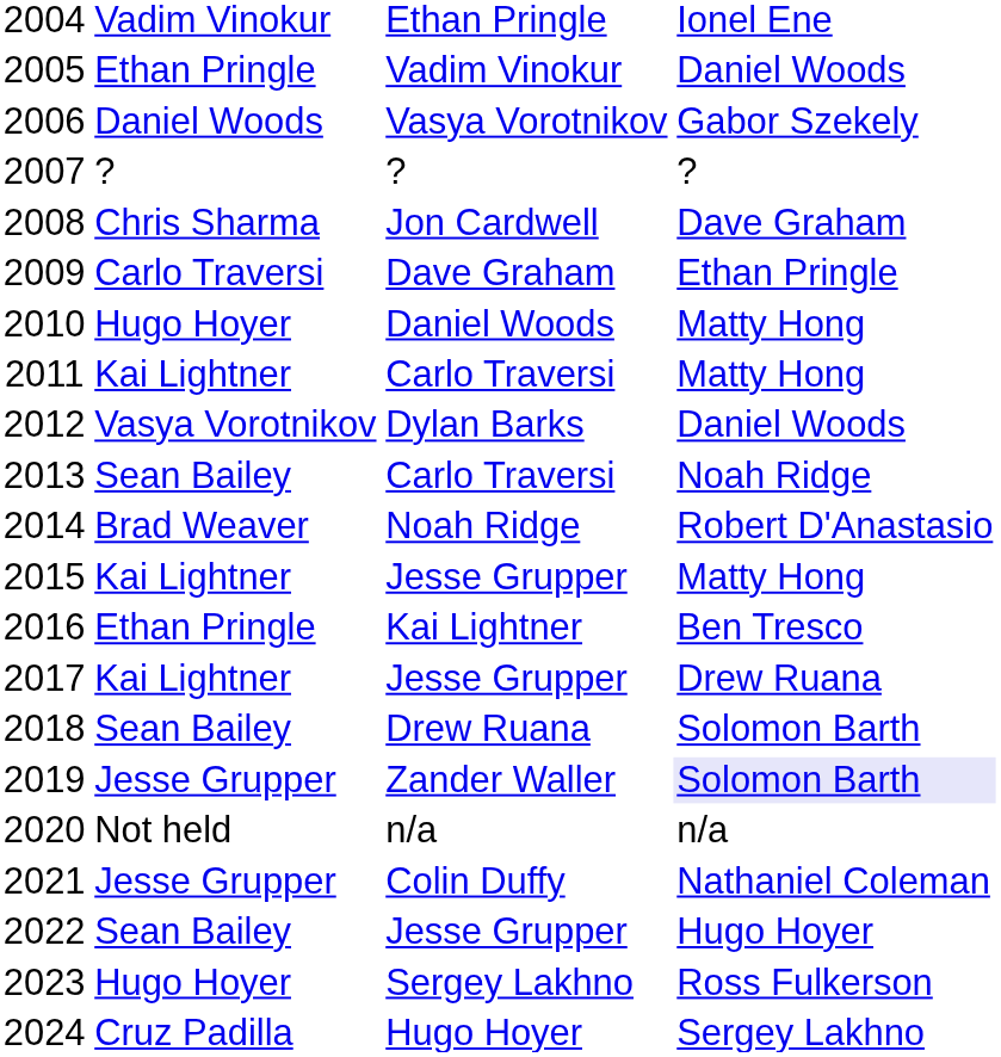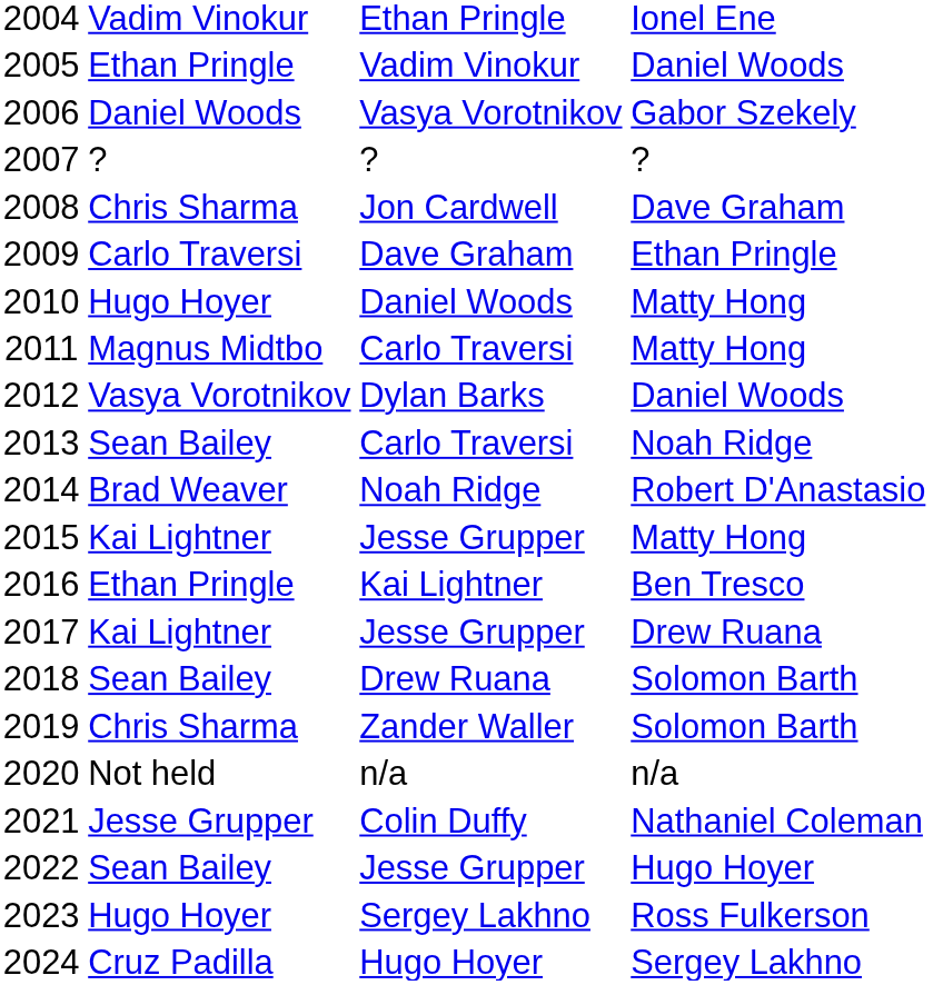 <table>
 <tr>
 <td style="text-align:center;">2004</td>
 <td><a href='#'>Vadim Vinokur</a></td>
 <td><a href='#'>Ethan Pringle</a></td>
 <td><a href='#'>Ionel Ene</a></td>
 </tr>
 <tr>
 <td style="text-align:center;">2005</td>
 <td><a href='#'>Ethan Pringle</a></td>
 <td><a href='#'>Vadim Vinokur</a></td>
 <td><a href='#'>Daniel Woods</a></td>
 </tr>
 <tr>
 <td style="text-align:center;">2006</td>
 <td><a href='#'>Daniel Woods</a></td>
 <td><a href='#'>Vasya Vorotnikov</a></td>
 <td><a href='#'>Gabor Szekely</a></td>
 </tr>
 <tr>
 <td style="text-align:center;">2007</td>
 <td>?</td>
 <td>?</td>
 <td>?</td>
 </tr>
 <tr>
 <td style="text-align:center;">2008</td>
 <td><a href='#'>Chris Sharma</a></td>
 <td><a href='#'>Jon Cardwell</a></td>
 <td><a href='#'>Dave Graham</a></td>
 </tr>
 <tr>
 <td style="text-align:center;">2009</td>
 <td><a href='#'>Carlo Traversi</a></td>
 <td><a href='#'>Dave Graham</a></td>
 <td><a href='#'>Ethan Pringle</a></td>
 </tr>
 <tr>
 <td style="text-align:center;">2010</td>
 <td><a href='#'>Hugo Hoyer</a></td>
 <td><a href='#'>Daniel Woods</a></td>
 <td><a href='#'>Matty Hong</a></td>
 </tr>
 <tr>
 <td style="text-align:center;">2011</td>
-<td><a href='#'>Kai Lightner</a></td>
+<td><a href='#'>Magnus Midtbo</a></td>
 <td><a href='#'>Carlo Traversi</a></td>
 <td><a href='#'>Matty Hong</a></td>
 </tr>
 <tr>
 <td style="text-align:center;">2012</td>
 <td><a href='#'>Vasya Vorotnikov</a></td>
 <td><a href='#'>Dylan Barks</a></td>
 <td><a href='#'>Daniel Woods</a></td>
 </tr>
 <tr>
 <td style="text-align:center;">2013</td>
 <td><a href='#'>Sean Bailey</a></td>
 <td><a href='#'>Carlo Traversi</a></td>
 <td><a href='#'>Noah Ridge</a></td>
 </tr>
 <tr>
 <td style="text-align:center;">2014</td>
 <td><a href='#'>Brad Weaver</a></td>
 <td><a href='#'>Noah Ridge</a></td>
 <td><a href='#'>Robert D'Anastasio</a></td>
 </tr>
 <tr>
 <td style="text-align:center;">2015</td>
 <td><a href='#'>Kai Lightner</a></td>
 <td><a href='#'>Jesse Grupper</a></td>
 <td><a href='#'>Matty Hong</a></td>
 </tr>
 <tr>
 <td style="text-align:center;">2016</td>
 <td><a href='#'>Ethan Pringle</a></td>
 <td><a href='#'>Kai Lightner</a></td>
 <td><a href='#'>Ben Tresco</a></td>
 </tr>
 <tr>
 <td style="text-align:center;">2017</td>
 <td><a href='#'>Kai Lightner</a></td>
 <td><a href='#'>Jesse Grupper</a></td>
 <td><a href='#'>Drew Ruana</a></td>
 </tr>
 <tr>
 <td style="text-align:center;">2018</td>
 <td><a href='#'>Sean Bailey</a></td>
 <td><a href='#'>Drew Ruana</a></td>
 <td><a href='#'>Solomon Barth</a></td>
 </tr>
 <tr>
 <td style="text-align:center;">2019</td>
-<td><a href='#'>Jesse Grupper</a></td>
+<td><a href='#'>Chris Sharma</a></td>
 <td><a href='#'>Zander Waller</a></td>
-<td style="background: lavender;"><a href='#'>Solomon Barth</a></td>
+<td><a href='#'>Solomon Barth</a></td>
 </tr>
 <tr>
 <td style="text-align:center;">2020</td>
 <td>Not held</td>
 <td>n/a</td>
 <td>n/a</td>
 </tr>
 <tr>
 <td style="text-align:center;">2021</td>
 <td><a href='#'>Jesse Grupper</a></td>
 <td><a href='#'>Colin Duffy</a></td>
 <td><a href='#'>Nathaniel Coleman</a></td>
 </tr>
 <tr>
 <td style="text-align:center;">2022</td>
 <td><a href='#'>Sean Bailey</a></td>
 <td><a href='#'>Jesse Grupper</a></td>
 <td><a href='#'>Hugo Hoyer</a></td>
 </tr>
 <tr>
 <td style="text-align:center;">2023</td>
 <td><a href='#'>Hugo Hoyer</a></td>
 <td><a href='#'>Sergey Lakhno</a></td>
 <td><a href='#'>Ross Fulkerson</a></td>
 </tr>
 <tr>
 <td style="text-align:center;">2024</td>
 <td><a href='#'>Cruz Padilla</a></td>
 <td><a href='#'>Hugo Hoyer</a></td>
 <td><a href='#'>Sergey Lakhno</a></td>
 </tr>
 </table>
